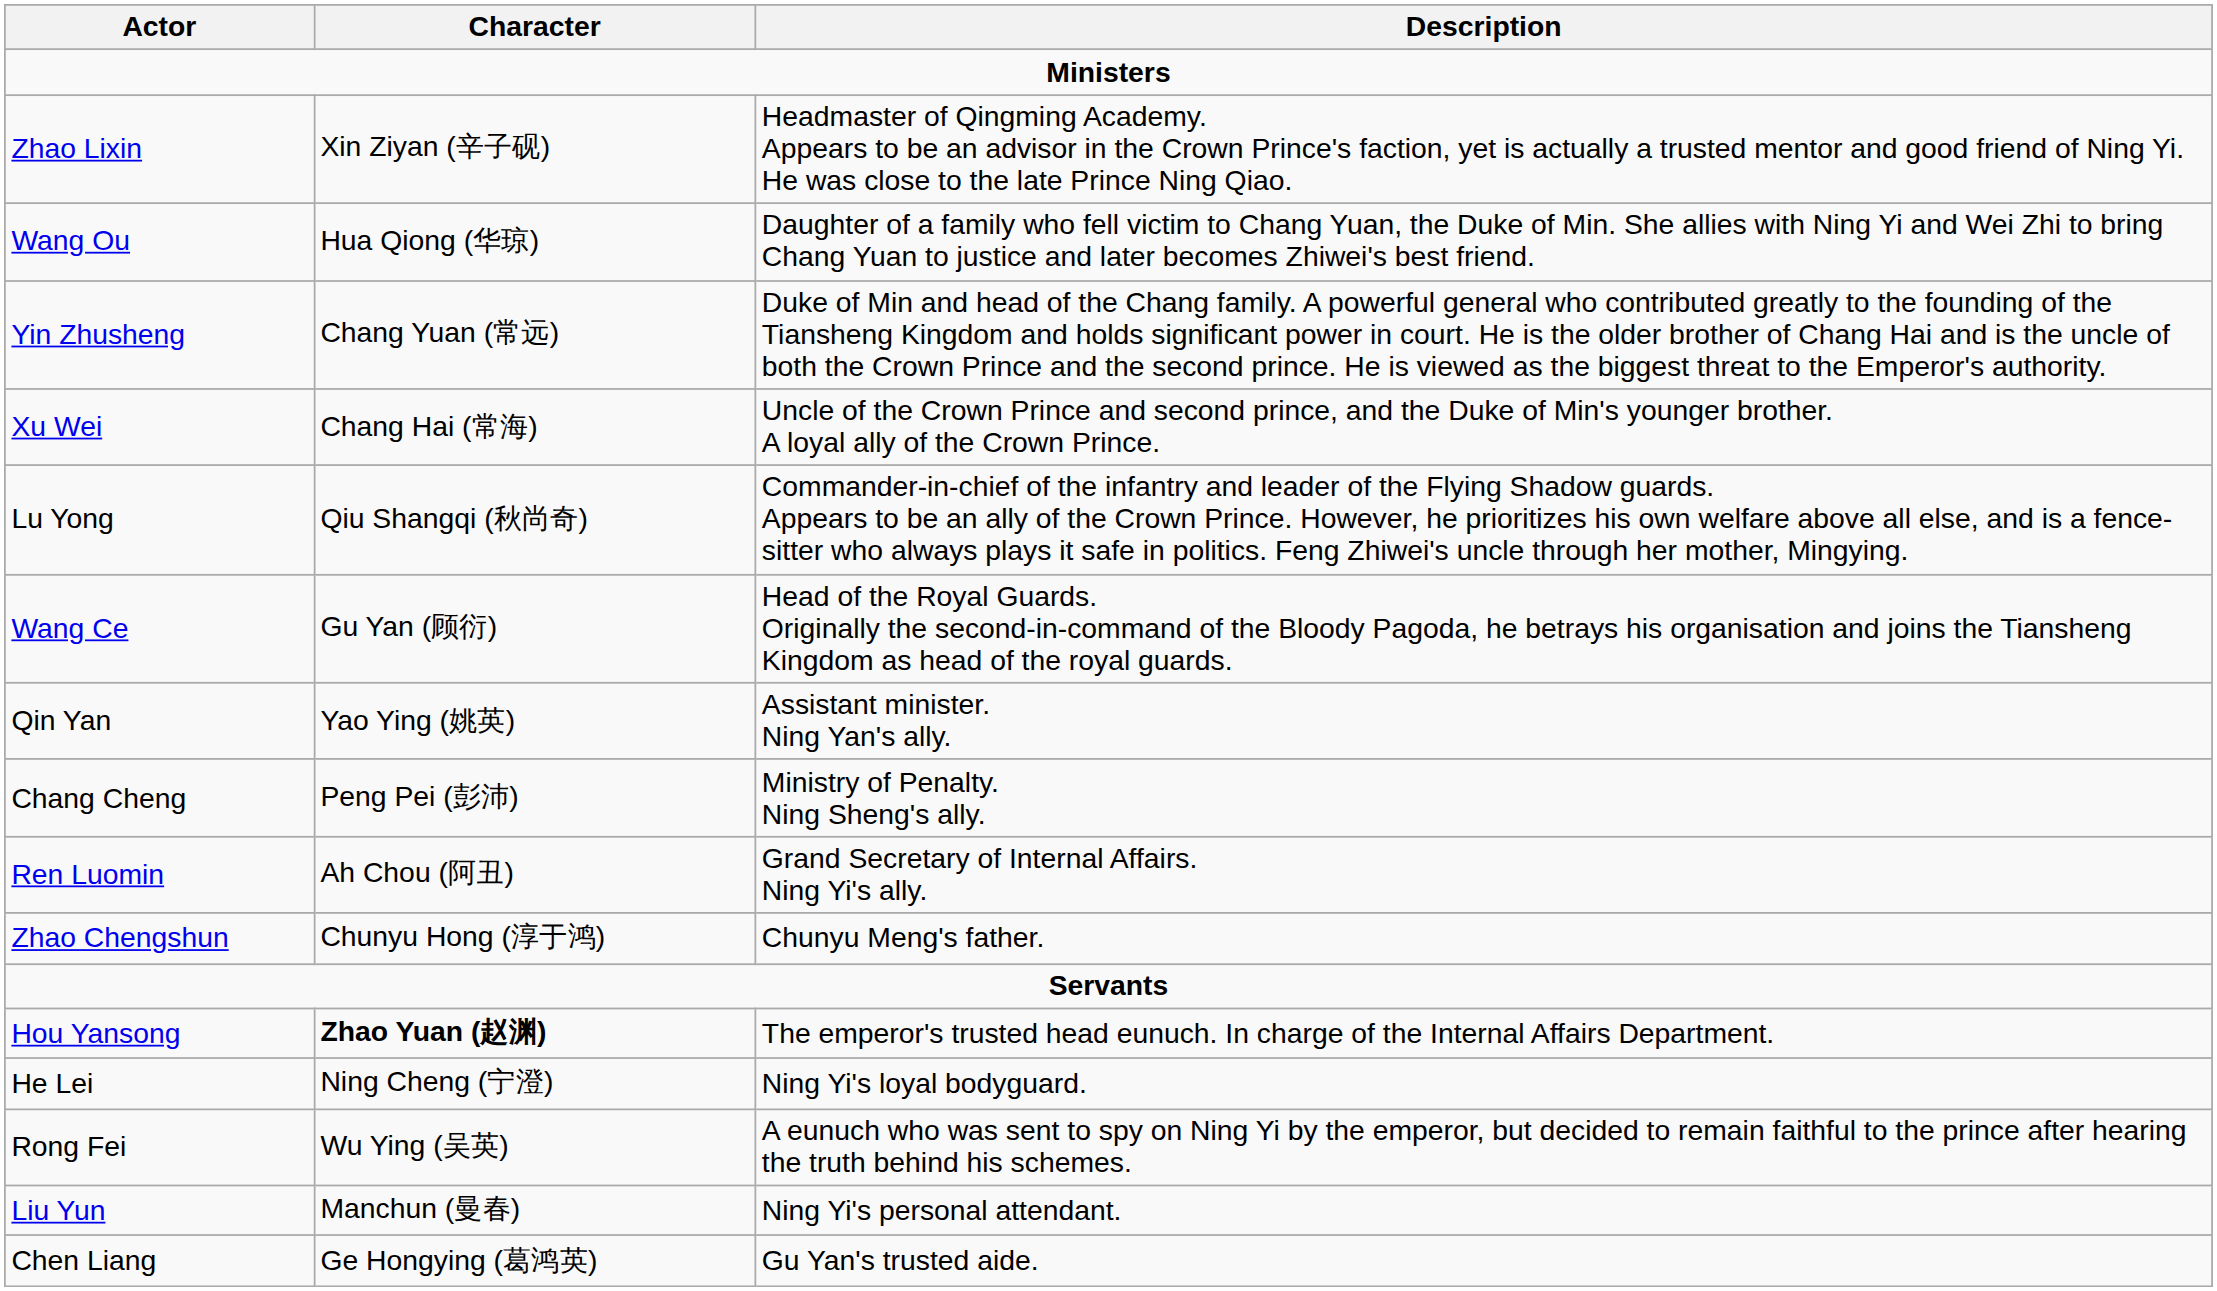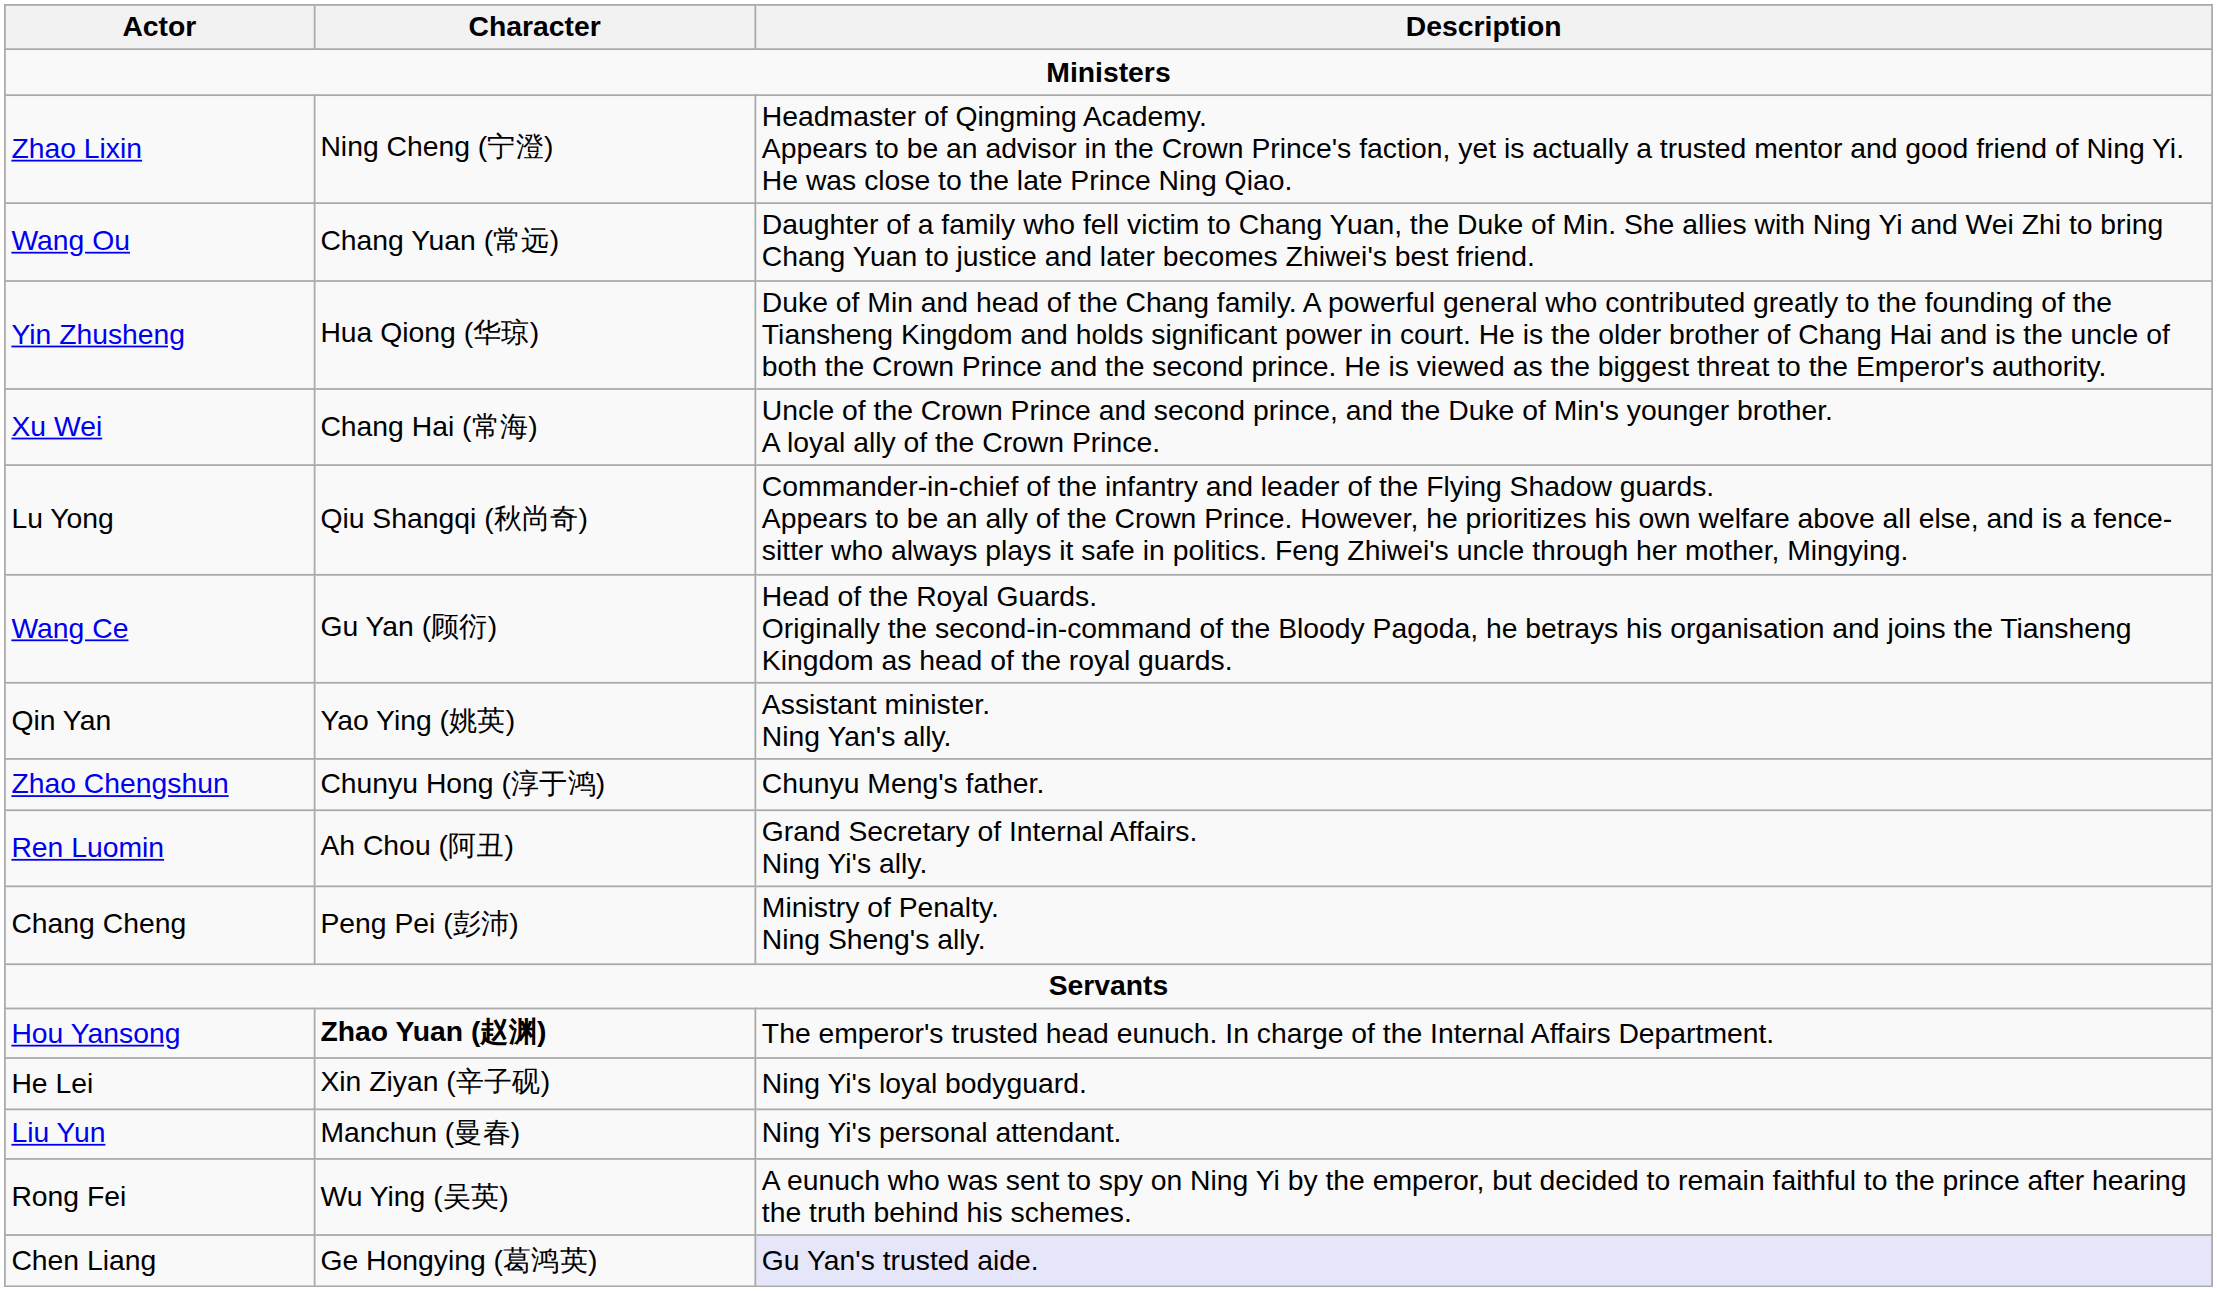 <table class="wikitable">
 <tr>
 <th style="width:14%">Actor</th>
 <th style="width:20%">Character</th>
 <th>Description</th>
 </tr>
 <tr>
 <td colspan=3 style="text-align:center;"><strong>Ministers</strong></td>
 </tr>
 <tr>
 <td><a href='#'>Zhao Lixin</a></td>
-<td>Xin Ziyan (辛子砚)</td>
+<td>Ning Cheng (宁澄)</td>
 <td>Headmaster of Qingming Academy. <br> Appears to be an advisor in the Crown Prince's faction, yet is actually a trusted mentor and good friend of Ning Yi. He was close to the late Prince Ning Qiao.</td>
 </tr>
 <tr>
 <td><a href='#'>Wang Ou</a></td>
-<td>Hua Qiong (华琼)</td>
+<td>Chang Yuan (常远)</td>
 <td>Daughter of a family who fell victim to Chang Yuan, the Duke of Min. She allies with Ning Yi and Wei Zhi to bring Chang Yuan to justice and later becomes Zhiwei's best friend.</td>
 </tr>
 <tr>
 <td><a href='#'>Yin Zhusheng</a></td>
-<td>Chang Yuan (常远)</td>
+<td>Hua Qiong (华琼)</td>
 <td>Duke of Min and head of the Chang family. A powerful general who contributed greatly to the founding of the Tiansheng Kingdom and holds significant power in court. He is the older brother of Chang Hai and is the uncle of both the Crown Prince and the second prince. He is viewed as the biggest threat to the Emperor's authority.</td>
 </tr>
 <tr>
 <td><a href='#'>Xu Wei</a></td>
 <td>Chang Hai (常海)</td>
 <td>Uncle of the Crown Prince and second prince, and the Duke of Min's younger brother. <br> A loyal ally of the Crown Prince.</td>
 </tr>
 <tr>
 <td>Lu Yong</td>
 <td>Qiu Shangqi (秋尚奇)</td>
 <td>Commander-in-chief of the infantry and leader of the Flying Shadow guards.<br> Appears to be an ally of the Crown Prince. However, he prioritizes his own welfare above all else, and is a fence-sitter who always plays it safe in politics. Feng Zhiwei's uncle through her mother, Mingying.</td>
 </tr>
 <tr>
 <td><a href='#'>Wang Ce</a></td>
 <td>Gu Yan (顾衍)</td>
 <td>Head of the Royal Guards.<br>  Originally the second-in-command of the Bloody Pagoda, he betrays his organisation and joins the Tiansheng Kingdom as head of the royal guards.</td>
 </tr>
 <tr>
 <td>Qin Yan</td>
 <td>Yao Ying (姚英)</td>
 <td>Assistant minister.<br> Ning Yan's ally.</td>
 </tr>
 <tr>
-<td>Chang Cheng</td>
-<td>Peng Pei (彭沛)</td>
-<td>Ministry of Penalty.<br> Ning Sheng's ally.</td>
+<td><a href='#'>Zhao Chengshun</a></td>
+<td>Chunyu Hong (淳于鸿)</td>
+<td>Chunyu Meng's father.</td>
 </tr>
 <tr>
 <td><a href='#'>Ren Luomin</a></td>
 <td>Ah Chou (阿丑)</td>
 <td>Grand Secretary of Internal Affairs.<br> Ning Yi's ally.</td>
 </tr>
 <tr>
-<td><a href='#'>Zhao Chengshun</a></td>
-<td>Chunyu Hong (淳于鸿)</td>
-<td>Chunyu Meng's father.</td>
+<td>Chang Cheng</td>
+<td>Peng Pei (彭沛)</td>
+<td>Ministry of Penalty.<br> Ning Sheng's ally.</td>
 </tr>
 <tr>
 <td colspan=3 style="text-align:center;"><strong>Servants</strong></td>
 </tr>
 <tr>
 <td><a href='#'>Hou Yansong</a></td>
 <td><strong>Zhao Yuan (赵渊)</strong></td>
 <td>The emperor's trusted head eunuch. In charge of the Internal Affairs Department.</td>
 </tr>
 <tr>
 <td>He Lei</td>
-<td>Ning Cheng (宁澄)</td>
+<td>Xin Ziyan (辛子砚)</td>
 <td>Ning Yi's loyal bodyguard.</td>
+</tr>
+<tr>
+<td><a href='#'>Liu Yun</a></td>
+<td>Manchun (曼春)</td>
+<td>Ning Yi's personal attendant.</td>
 </tr>
 <tr>
 <td>Rong Fei</td>
 <td>Wu Ying (吴英)</td>
 <td>A eunuch who was sent to spy on Ning Yi by the emperor, but decided to remain faithful to the prince after hearing the truth behind his schemes.</td>
 </tr>
 <tr>
-<td><a href='#'>Liu Yun</a></td>
-<td>Manchun (曼春)</td>
-<td>Ning Yi's personal attendant.</td>
-</tr>
-<tr>
 <td>Chen Liang</td>
 <td>Ge Hongying (葛鸿英)</td>
-<td>Gu Yan's trusted aide.</td>
+<td style="background: lavender;">Gu Yan's trusted aide.</td>
 </tr>
 </table>
